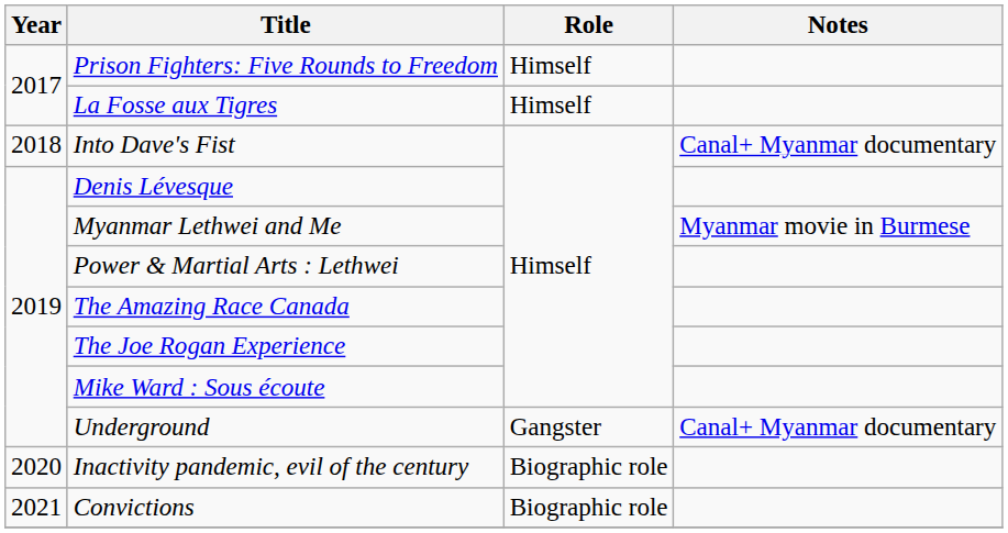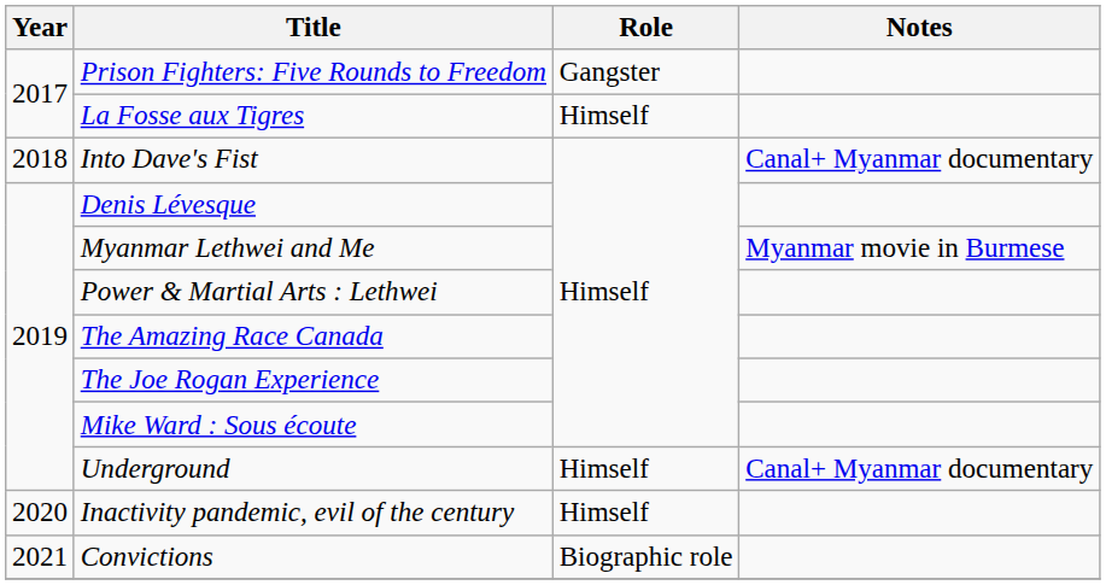 <table class="wikitable sortable">
 <tr>
 <th>Year</th>
 <th>Title</th>
 <th>Role</th>
 <th class="unsortable">Notes</th>
 </tr>
 <tr>
 <td rowspan=2>2017</td>
 <td><em><a href='#'>Prison Fighters: Five Rounds to Freedom</a></em></td>
-<td>Himself</td>
+<td>Gangster</td>
 <td></td>
 </tr>
 <tr>
 <td><em><a href='#'>La Fosse aux Tigres</a></em></td>
 <td>Himself</td>
 <td></td>
 </tr>
 <tr>
 <td>2018</td>
 <td><em>Into Dave's Fist</em></td>
 <td rowspan=7>Himself</td>
 <td><a href='#'>Canal+ Myanmar</a> documentary</td>
 </tr>
 <tr>
 <td rowspan=7>2019</td>
 <td><em><a href='#'>Denis Lévesque</a></em></td>
 <td></td>
 </tr>
 <tr>
 <td><em>Myanmar Lethwei and Me</em></td>
 <td><a href='#'>Myanmar</a> movie in <a href='#'>Burmese</a></td>
 </tr>
 <tr>
 <td><em>Power & Martial Arts : Lethwei</em></td>
 <td></td>
 </tr>
 <tr>
 <td><em><a href='#'>The Amazing Race Canada</a></em></td>
 <td></td>
 </tr>
 <tr>
 <td><em><a href='#'>The Joe Rogan Experience</a></em></td>
 <td></td>
 </tr>
 <tr>
 <td><em><a href='#'>Mike Ward : Sous écoute</a></em></td>
 <td></td>
 </tr>
 <tr>
 <td><em>Underground</em></td>
-<td>Gangster</td>
+<td>Himself</td>
 <td><a href='#'>Canal+ Myanmar</a> documentary</td>
 </tr>
 <tr>
 <td rowspan=1>2020</td>
 <td><em>Inactivity pandemic, evil of the century</em></td>
-<td>Biographic role</td>
+<td>Himself</td>
 <td></td>
 </tr>
 <tr>
 <td rowspan=1>2021</td>
 <td><em>Convictions</em></td>
 <td>Biographic role</td>
 <td></td>
 </tr>
 <tr>
 </tr>
 </table>
